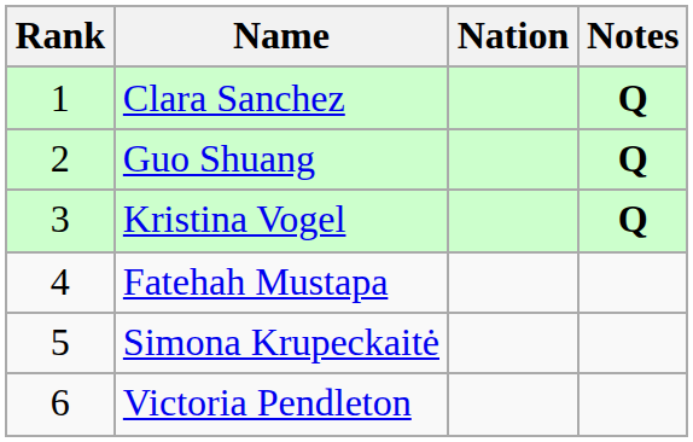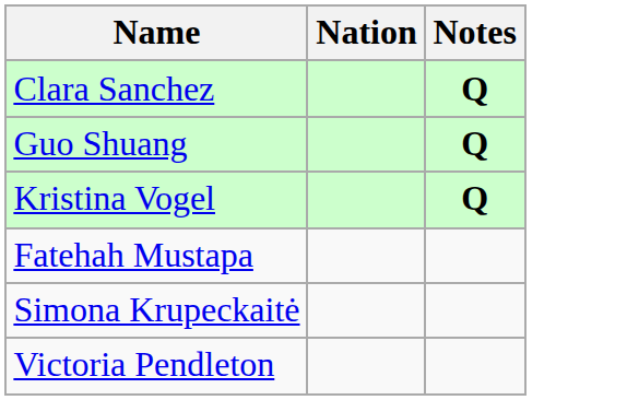 <table class="wikitable sortable" style="text-align:center">
 <tr>
-<th>Rank</th>
 <th>Name</th>
 <th>Nation</th>
 <th>Notes</th>
 </tr>
 <tr bgcolor=ccffcc>
-<td>1</td>
 <td align=left><a href='#'>Clara Sanchez</a></td>
 <td align=left></td>
 <td><strong>Q</strong></td>
 </tr>
 <tr bgcolor=ccffcc>
-<td>2</td>
 <td align=left><a href='#'>Guo Shuang</a></td>
 <td align=left></td>
 <td><strong>Q</strong></td>
 </tr>
 <tr bgcolor=ccffcc>
-<td>3</td>
 <td align=left><a href='#'>Kristina Vogel</a></td>
 <td align=left></td>
 <td><strong>Q</strong></td>
 </tr>
 <tr>
-<td>4</td>
 <td align=left><a href='#'>Fatehah Mustapa</a></td>
 <td align=left></td>
 <td></td>
 </tr>
 <tr>
-<td>5</td>
 <td align=left><a href='#'>Simona Krupeckaitė</a></td>
 <td align=left></td>
 <td></td>
 </tr>
 <tr>
-<td>6</td>
 <td align=left><a href='#'>Victoria Pendleton</a></td>
 <td align=left></td>
 <td></td>
 </tr>
 </table>
